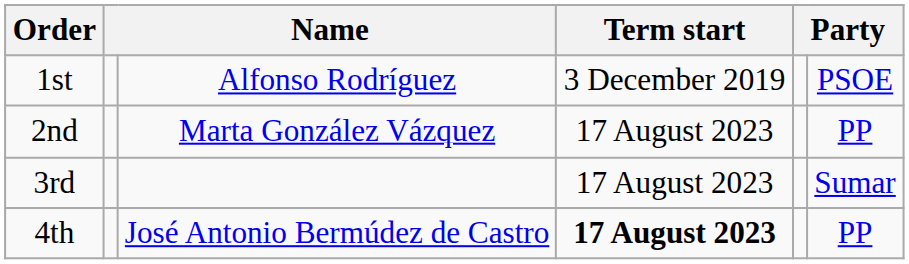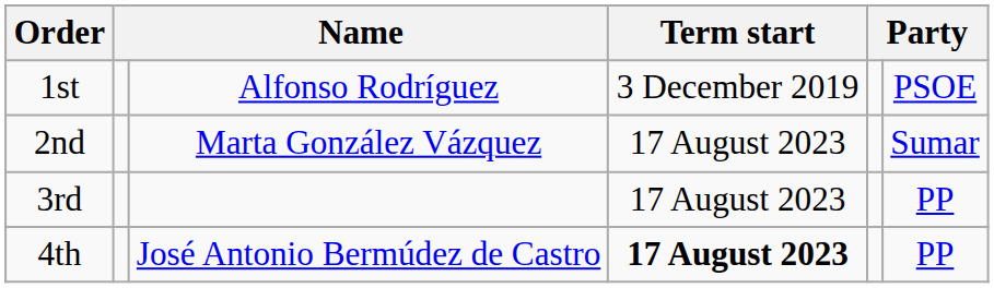 <table class="wikitable" style="margin:1em auto; font-size:97%; text-align:center;">
 <tr>
 <th>Order</th>
 <th colspan="2">Name</th>
 <th>Term start</th>
 <th colspan="2">Party</th>
 </tr>
 <tr>
 <td>1st</td>
 <td></td>
 <td><a href='#'>Alfonso Rodríguez</a></td>
 <td>3 December 2019</td>
 <td></td>
 <td><a href='#'>PSOE</a></td>
 </tr>
 <tr>
 <td>2nd</td>
 <td></td>
 <td><a href='#'>Marta González Vázquez</a></td>
 <td>17 August 2023</td>
 <td></td>
-<td><a href='#'>PP</a></td>
+<td><a href='#'>Sumar</a></td>
 </tr>
 <tr>
 <td>3rd</td>
 <td></td>
 <td></td>
 <td>17 August 2023</td>
 <td></td>
-<td><a href='#'>Sumar</a></td>
+<td><a href='#'>PP</a></td>
 </tr>
 <tr>
 <td>4th</td>
 <td></td>
 <td><a href='#'>José Antonio Bermúdez de Castro</a></td>
 <td><strong>17 August 2023</strong></td>
 <td></td>
 <td><a href='#'>PP</a></td>
 </tr>
 </table>
